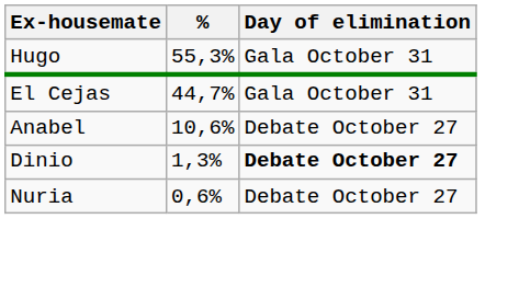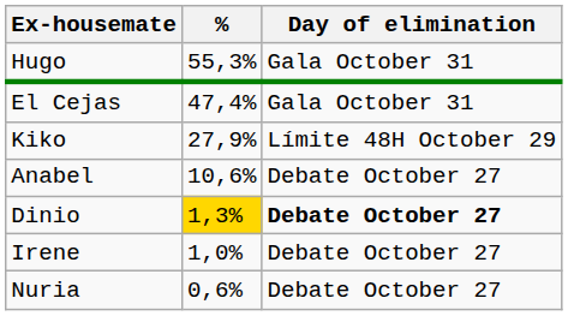 <table class=wikitable>
 <tr>
 <th>Ex-housemate</th>
 <th>%</th>
 <th>Day of elimination</th>
 </tr>
 <tr style="border-bottom:3px solid green">
 <td>Hugo</td>
 <td>55,3%</td>
 <td>Gala October 31</td>
 </tr>
 <tr>
 <td>El Cejas</td>
-<td>44,7%</td>
+<td>47,4%</td>
 <td>Gala October 31</td>
+</tr>
+<tr>
+<td>Kiko</td>
+<td>27,9%</td>
+<td>Límite 48H October 29</td>
 </tr>
 <tr>
 <td>Anabel</td>
 <td>10,6%</td>
 <td>Debate October 27</td>
 </tr>
 <tr>
 <td>Dinio</td>
-<td>1,3%</td>
+<td style="background: gold;">1,3%</td>
 <td><strong>Debate October 27</strong></td>
+</tr>
+<tr>
+<td>Irene</td>
+<td>1,0%</td>
+<td>Debate October 27</td>
 </tr>
 <tr>
 <td>Nuria</td>
 <td>0,6%</td>
 <td>Debate October 27</td>
 </tr>
 </table>
